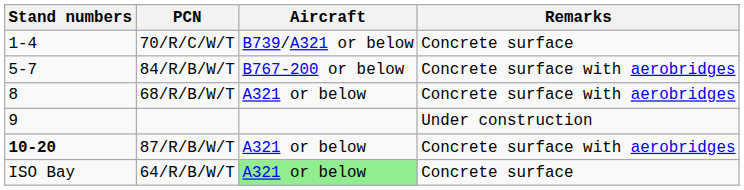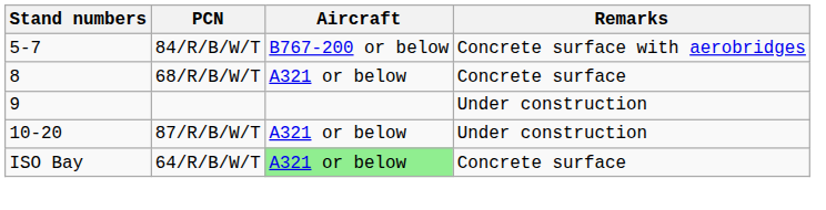 <table class="wikitable sortable">
 <tr>
 <th>Stand numbers</th>
 <th>PCN</th>
 <th>Aircraft</th>
 <th>Remarks</th>
-</tr>
-<tr>
-<td>1-4</td>
-<td>70/R/C/W/T</td>
-<td><a href='#'>B739</a>/<a href='#'>A321</a> or below</td>
-<td>Concrete surface</td>
 </tr>
 <tr>
 <td>5-7</td>
 <td>84/R/B/W/T</td>
 <td><a href='#'>B767-200</a> or below</td>
 <td>Concrete surface with <a href='#'>aerobridges</a></td>
 </tr>
 <tr>
 <td>8</td>
 <td>68/R/B/W/T</td>
 <td><a href='#'>A321</a> or below</td>
-<td>Concrete surface with <a href='#'>aerobridges</a></td>
+<td>Concrete surface</td>
 </tr>
 <tr>
 <td>9</td>
 <td></td>
 <td></td>
 <td>Under construction</td>
 </tr>
 <tr>
-<td><strong>10-20</strong></td>
+<td>10-20</td>
 <td>87/R/B/W/T</td>
 <td><a href='#'>A321</a> or below</td>
-<td>Concrete surface with <a href='#'>aerobridges</a></td>
+<td>Under construction</td>
 </tr>
 <tr>
 <td>ISO Bay</td>
 <td>64/R/B/W/T</td>
 <td style="background: lightgreen;"><a href='#'>A321</a> or below</td>
 <td>Concrete surface</td>
 </tr>
 </table>
